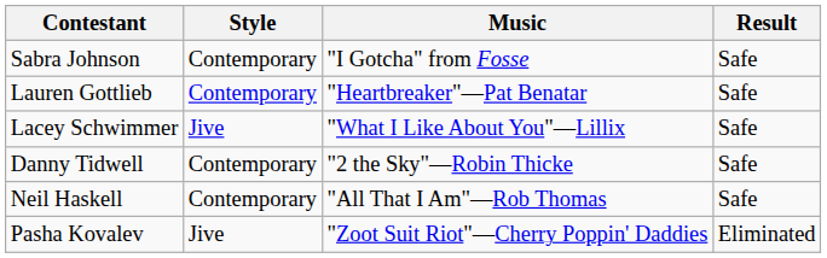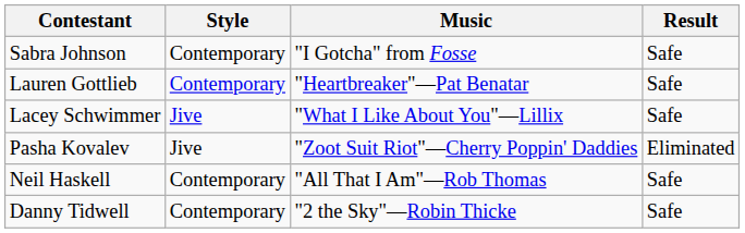 <table class="wikitable">
 <tr>
 <th>Contestant</th>
 <th>Style</th>
 <th>Music</th>
 <th>Result</th>
 </tr>
 <tr>
 <td>Sabra Johnson</td>
 <td>Contemporary</td>
 <td>"I Gotcha" from <em><a href='#'>Fosse</a></em></td>
 <td>Safe</td>
 </tr>
 <tr>
 <td>Lauren Gottlieb</td>
 <td><a href='#'>Contemporary</a></td>
 <td>"<a href='#'>Heartbreaker</a>"—<a href='#'>Pat Benatar</a></td>
 <td>Safe</td>
 </tr>
 <tr>
 <td>Lacey Schwimmer</td>
 <td><a href='#'>Jive</a></td>
 <td>"<a href='#'>What I Like About You</a>"—<a href='#'>Lillix</a></td>
 <td>Safe</td>
 </tr>
 <tr>
-<td>Danny Tidwell</td>
-<td>Contemporary</td>
-<td>"2 the Sky"—<a href='#'>Robin Thicke</a></td>
-<td>Safe</td>
+<td>Pasha Kovalev</td>
+<td>Jive</td>
+<td>"<a href='#'>Zoot Suit Riot</a>"—<a href='#'>Cherry Poppin' Daddies</a></td>
+<td>Eliminated</td>
 </tr>
 <tr>
 <td>Neil Haskell</td>
 <td>Contemporary</td>
 <td>"All That I Am"—<a href='#'>Rob Thomas</a></td>
 <td>Safe</td>
 </tr>
 <tr>
-<td>Pasha Kovalev</td>
-<td>Jive</td>
-<td>"<a href='#'>Zoot Suit Riot</a>"—<a href='#'>Cherry Poppin' Daddies</a></td>
-<td>Eliminated</td>
+<td>Danny Tidwell</td>
+<td>Contemporary</td>
+<td>"2 the Sky"—<a href='#'>Robin Thicke</a></td>
+<td>Safe</td>
 </tr>
 </table>
